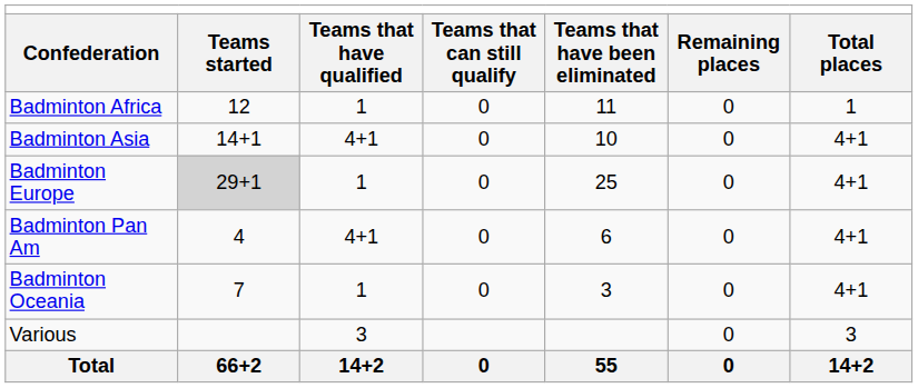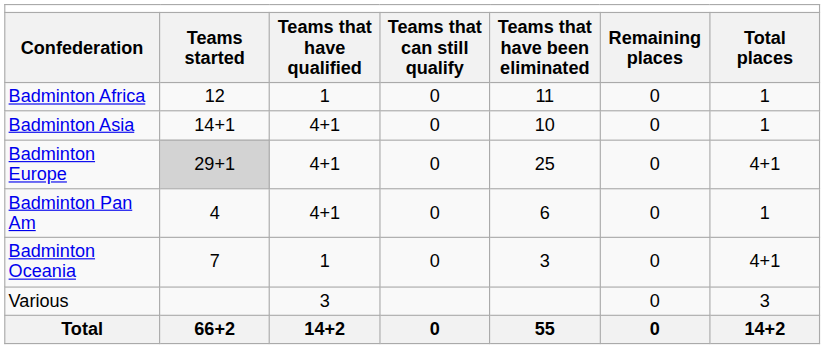 <table class="wikitable" style="text-align: center;margin: 0.5em auto;">
 <tr>
 <td colspan=10 bgcolor=white></td>
 </tr>
 <tr>
 <th width=130>Confederation</th>
 <th width=90>Teams started</th>
 <th width=90>Teams that have qualified</th>
 <th width=90>Teams that can still qualify</th>
 <th width=90>Teams that have been eliminated</th>
 <th width=90>Remaining places </th>
 <th width=90>Total places </th>
 </tr>
 <tr>
 <td align=left><a href='#'>Badminton Africa</a></td>
 <td>12</td>
 <td>1</td>
 <td>0</td>
 <td>11</td>
 <td>0</td>
 <td>1</td>
 </tr>
 <tr>
 <td align=left><a href='#'>Badminton Asia</a></td>
 <td>14+1</td>
 <td>4+1</td>
 <td>0</td>
 <td>10</td>
 <td>0</td>
-<td>4+1</td>
+<td>1</td>
 </tr>
 <tr>
 <td align=left><a href='#'>Badminton Europe</a></td>
 <td style="background: lightgrey;">29+1</td>
-<td>1</td>
+<td>4+1</td>
 <td>0</td>
 <td>25</td>
 <td>0</td>
 <td>4+1</td>
 </tr>
 <tr>
 <td align=left><a href='#'>Badminton Pan Am</a></td>
 <td>4</td>
 <td>4+1</td>
 <td>0</td>
 <td>6</td>
 <td>0</td>
-<td>4+1</td>
+<td>1</td>
 </tr>
 <tr>
 <td align=left><a href='#'>Badminton Oceania</a></td>
 <td>7</td>
 <td>1</td>
 <td>0</td>
 <td>3</td>
 <td>0</td>
 <td>4+1</td>
 </tr>
 <tr>
 <td align=left>Various</td>
 <td></td>
 <td>3</td>
 <td></td>
 <td></td>
 <td>0</td>
 <td>3</td>
 </tr>
 <tr>
 <th>Total</th>
 <th>66+2</th>
 <th>14+2</th>
 <th>0</th>
 <th>55</th>
 <th>0</th>
 <th>14+2</th>
 </tr>
 </table>
